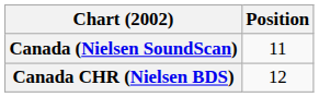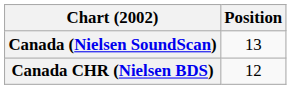 <table class="wikitable plainrowheaders">
 <tr>
 <th>Chart (2002)</th>
 <th>Position</th>
 </tr>
 <tr>
 <th scope="row">Canada (<a href='#'>Nielsen SoundScan</a>)</th>
-<td align="center">11</td>
+<td align="center">13</td>
 </tr>
 <tr>
 <th scope="row">Canada CHR (<a href='#'>Nielsen BDS</a>)</th>
 <td style="text-align:center">12</td>
 </tr>
 </table>
